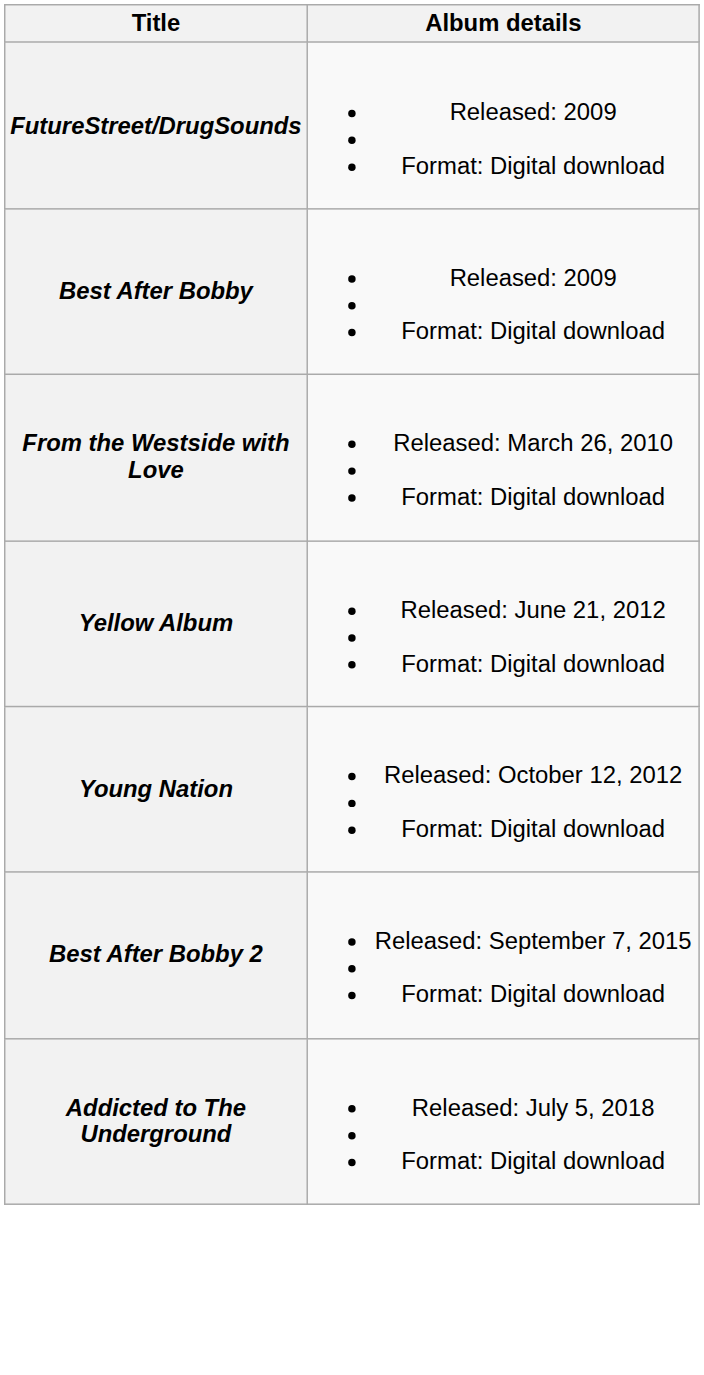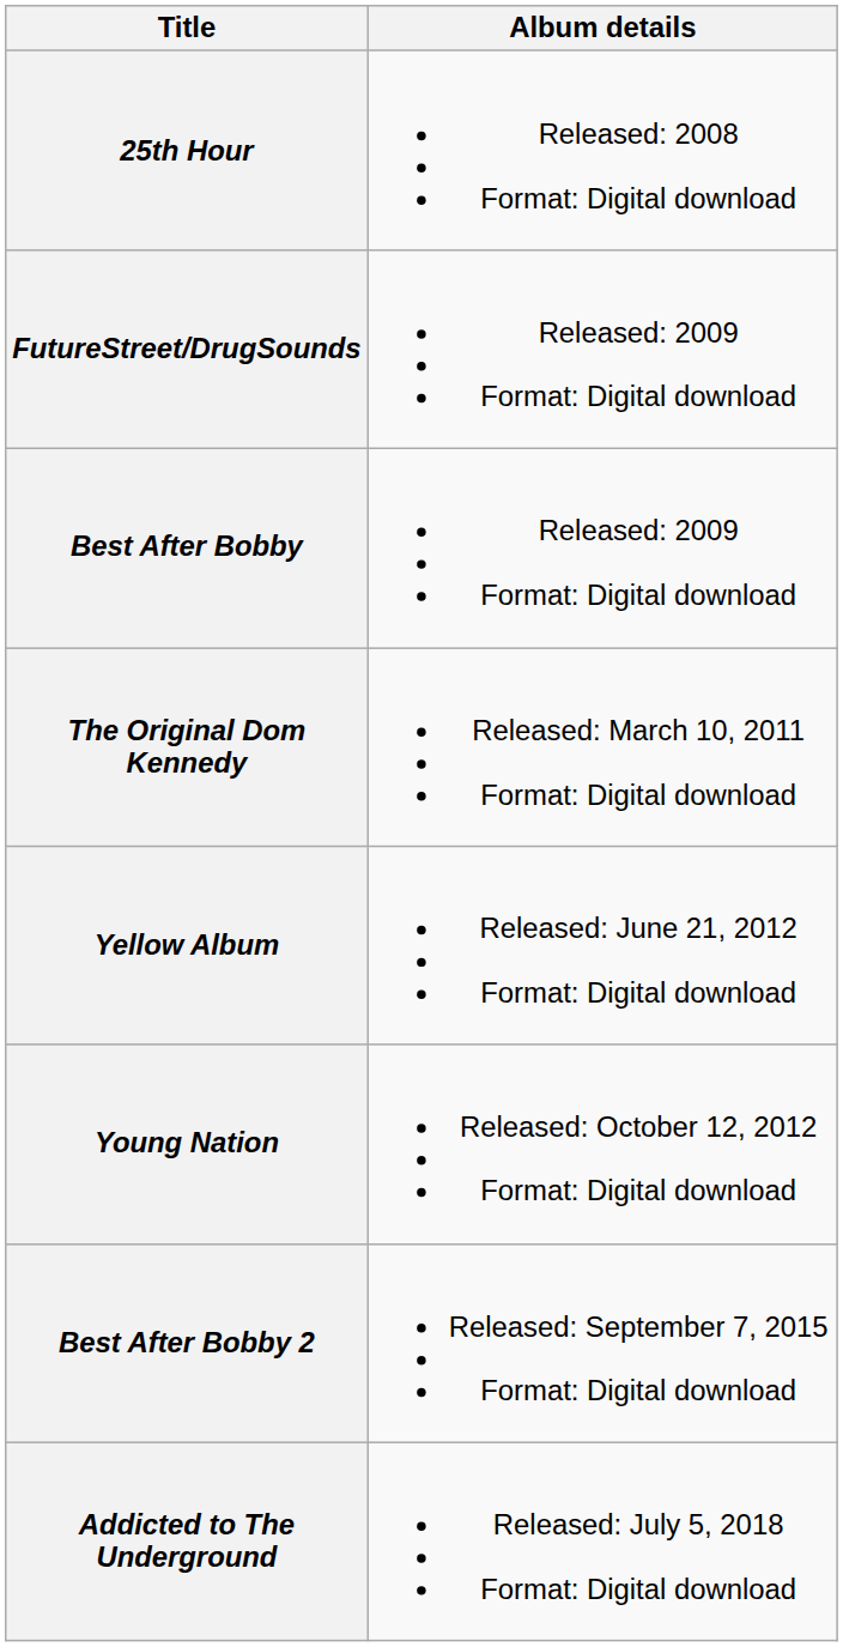 <table class="wikitable plainrowheaders" style="text-align:center;">
 <tr>
 <th scope="col" style="width:11em;">Title</th>
 <th scope="col" style="width:16em;">Album details</th>
+</tr>
+<tr>
+<th scope="row"><em>25th Hour</em></th>
+<td><br><ul><li>Released: 2008</li><li></li><li>Format: Digital download</li></ul></td>
 </tr>
 <tr>
 <th scope="row"><em>FutureStreet/DrugSounds</em></th>
 <td><br><ul><li>Released: 2009</li><li></li><li>Format: Digital download</li></ul></td>
 </tr>
 <tr>
 <th scope="row"><em>Best After Bobby</em></th>
 <td><br><ul><li>Released: 2009</li><li></li><li>Format: Digital download</li></ul></td>
 </tr>
 <tr>
-<th scope="row"><em>From the Westside with Love</em></th>
-<td><br><ul><li>Released: March 26, 2010</li><li></li><li>Format: Digital download</li></ul></td>
+<th scope="row"><em>The Original Dom Kennedy</em></th>
+<td><br><ul><li>Released: March 10, 2011</li><li></li><li>Format: Digital download</li></ul></td>
 </tr>
 <tr>
 <th scope="row"><em>Yellow Album</em></th>
 <td><br><ul><li>Released: June 21, 2012</li><li></li><li>Format: Digital download</li></ul></td>
 </tr>
 <tr>
 <th scope="row"><em>Young Nation</em></th>
 <td><br><ul><li>Released: October 12, 2012</li><li></li><li>Format: Digital download</li></ul></td>
 </tr>
 <tr>
 <th scope="row"><em>Best After Bobby 2</em></th>
 <td><br><ul><li>Released: September 7, 2015</li><li></li><li>Format: Digital download</li></ul></td>
 </tr>
 <tr>
 <th scope="row"><em>Addicted to The Underground</em></th>
 <td><br><ul><li>Released: July 5, 2018</li><li></li><li>Format: Digital download</li></ul></td>
 </tr>
 </table>
